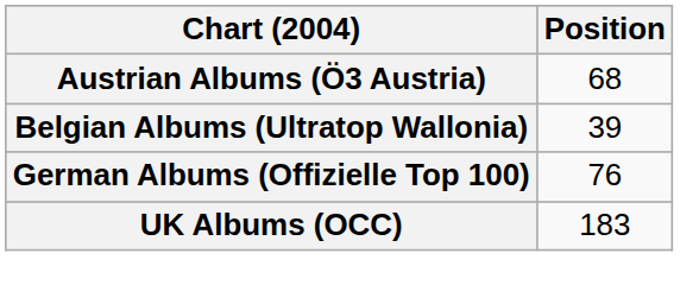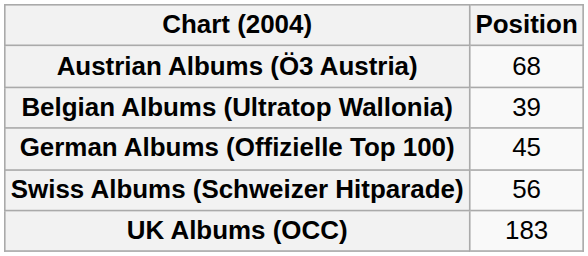 <table class="wikitable sortable plainrowheaders" style="text-align:center">
 <tr>
 <th>Chart (2004)</th>
 <th>Position</th>
 </tr>
 <tr>
 <th scope="row">Austrian Albums (Ö3 Austria)</th>
 <td>68</td>
 </tr>
 <tr>
 <th scope="row">Belgian Albums (Ultratop Wallonia)</th>
 <td>39</td>
 </tr>
 <tr>
 <th scope="row">German Albums (Offizielle Top 100)</th>
-<td>76</td>
+<td>45</td>
+</tr>
+<tr>
+<th scope="row">Swiss Albums (Schweizer Hitparade)</th>
+<td>56</td>
 </tr>
 <tr>
 <th scope="row">UK Albums (OCC)</th>
 <td>183</td>
 </tr>
 </table>
